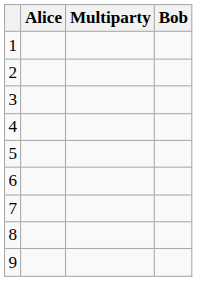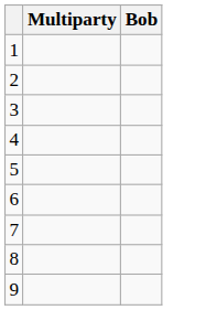 <table class="wikitable" style="text-align:center;">
 <tr>
 <th></th>
-<th>Alice</th>
 <th>Multiparty</th>
 <th>Bob</th>
 </tr>
 <tr>
 <td>1</td>
-<td><br></td>
 <td></td>
 <td><br></td>
 </tr>
 <tr>
 <td>2</td>
 <td></td>
 <td></td>
-<td></td>
 </tr>
 <tr>
 <td>3</td>
-<td></td>
 <td></td>
 <td></td>
 </tr>
 <tr>
 <td>4</td>
 <td></td>
 <td></td>
-<td></td>
 </tr>
 <tr>
 <td>5</td>
-<td></td>
 <td></td>
 <td></td>
 </tr>
 <tr>
 <td>6</td>
 <td></td>
 <td></td>
-<td></td>
 </tr>
 <tr>
 <td>7</td>
-<td></td>
 <td></td>
 <td></td>
 </tr>
 <tr>
 <td>8</td>
 <td></td>
 <td></td>
-<td></td>
 </tr>
 <tr>
 <td>9</td>
 <td></td>
 <td></td>
-<td></td>
 </tr>
 </table>
